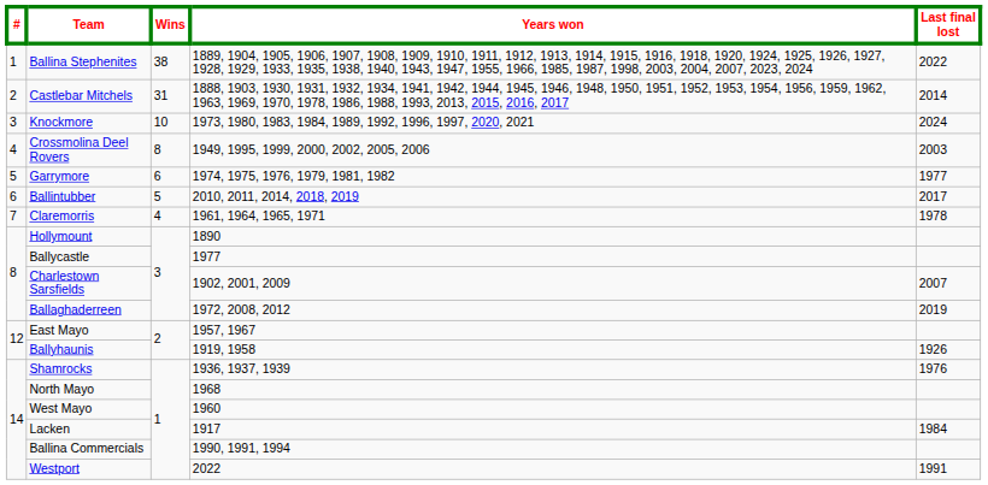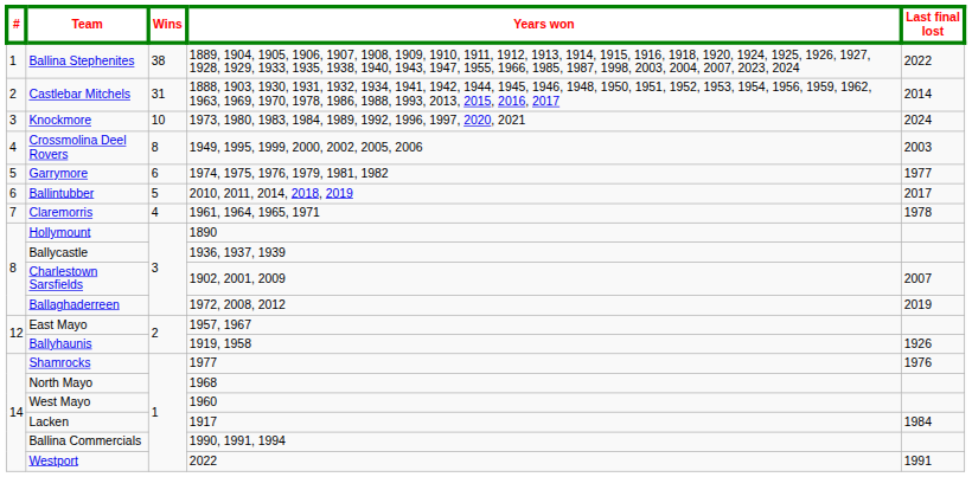 <table class="wikitable">
 <tr>
 <th style="background:white;color:red;border:5px solid green">#</th>
 <th style="background:white;color:red;border:5px solid green">Team</th>
 <th style="background:white;color:red;border:5px solid green">Wins</th>
 <th style="background:white;color:red;border:5px solid green">Years won</th>
 <th style="background:white;color:red;border:5px solid green">Last final lost</th>
 </tr>
 <tr>
 <td>1</td>
 <td> <a href='#'>Ballina Stephenites</a></td>
 <td>38</td>
 <td>1889, 1904, 1905, 1906, 1907, 1908, 1909, 1910, 1911, 1912, 1913, 1914, 1915, 1916, 1918, 1920, 1924, 1925, 1926, 1927, 1928, 1929, 1933, 1935, 1938, 1940, 1943, 1947, 1955, 1966, 1985, 1987, 1998, 2003, 2004, 2007, 2023, 2024</td>
 <td>2022</td>
 </tr>
 <tr>
 <td>2</td>
 <td> <a href='#'>Castlebar Mitchels</a></td>
 <td>31</td>
 <td>1888, 1903, 1930, 1931, 1932, 1934, 1941, 1942, 1944, 1945, 1946, 1948, 1950, 1951, 1952, 1953, 1954, 1956, 1959, 1962, 1963, 1969, 1970, 1978, 1986, 1988, 1993, 2013, <a href='#'>2015</a>, <a href='#'>2016</a>, <a href='#'>2017</a></td>
 <td>2014</td>
 </tr>
 <tr>
 <td>3</td>
 <td> <a href='#'>Knockmore</a></td>
 <td>10</td>
 <td>1973, 1980, 1983, 1984, 1989, 1992, 1996, 1997, <a href='#'>2020</a>, 2021</td>
 <td>2024</td>
 </tr>
 <tr>
 <td>4</td>
 <td> <a href='#'>Crossmolina Deel Rovers</a></td>
 <td>8</td>
 <td>1949, 1995, 1999, 2000, 2002, 2005, 2006</td>
 <td>2003</td>
 </tr>
 <tr>
 <td>5</td>
 <td> <a href='#'>Garrymore</a></td>
 <td>6</td>
 <td>1974, 1975, 1976, 1979, 1981, 1982</td>
 <td>1977</td>
 </tr>
 <tr>
 <td>6</td>
 <td> <a href='#'>Ballintubber</a></td>
 <td>5</td>
 <td>2010, 2011, 2014, <a href='#'>2018</a>, <a href='#'>2019</a></td>
 <td>2017</td>
 </tr>
 <tr>
 <td>7</td>
 <td> <a href='#'>Claremorris</a></td>
 <td>4</td>
 <td>1961, 1964, 1965, 1971</td>
 <td>1978</td>
 </tr>
 <tr>
 <td rowspan=4>8</td>
 <td> <a href='#'>Hollymount</a></td>
 <td rowspan=4>3</td>
 <td>1890</td>
 <td></td>
 </tr>
 <tr>
 <td> Ballycastle</td>
-<td>1977</td>
+<td>1936, 1937, 1939</td>
 <td></td>
 </tr>
 <tr>
 <td> <a href='#'>Charlestown Sarsfields</a></td>
 <td>1902, 2001, 2009</td>
 <td>2007</td>
 </tr>
 <tr>
 <td> <a href='#'>Ballaghaderreen</a></td>
 <td>1972, 2008, 2012</td>
 <td>2019</td>
 </tr>
 <tr>
 <td rowspan=2>12</td>
 <td>East Mayo</td>
 <td rowspan=2>2</td>
 <td>1957, 1967</td>
 <td></td>
 </tr>
 <tr>
 <td> <a href='#'>Ballyhaunis</a></td>
 <td>1919, 1958</td>
 <td>1926</td>
 </tr>
 <tr>
 <td rowspan=6>14</td>
 <td> <a href='#'>Shamrocks</a></td>
 <td rowspan=6>1</td>
-<td>1936, 1937, 1939</td>
+<td>1977</td>
 <td>1976</td>
 </tr>
 <tr>
 <td>North Mayo</td>
 <td>1968</td>
 <td></td>
 </tr>
 <tr>
 <td>West Mayo</td>
 <td>1960</td>
 <td></td>
 </tr>
 <tr>
 <td> Lacken</td>
 <td>1917</td>
 <td>1984</td>
 </tr>
 <tr>
 <td>Ballina Commercials</td>
 <td>1990, 1991, 1994</td>
 <td></td>
 </tr>
 <tr>
 <td> <a href='#'>Westport</a></td>
 <td>2022</td>
 <td>1991</td>
 </tr>
 </table>
